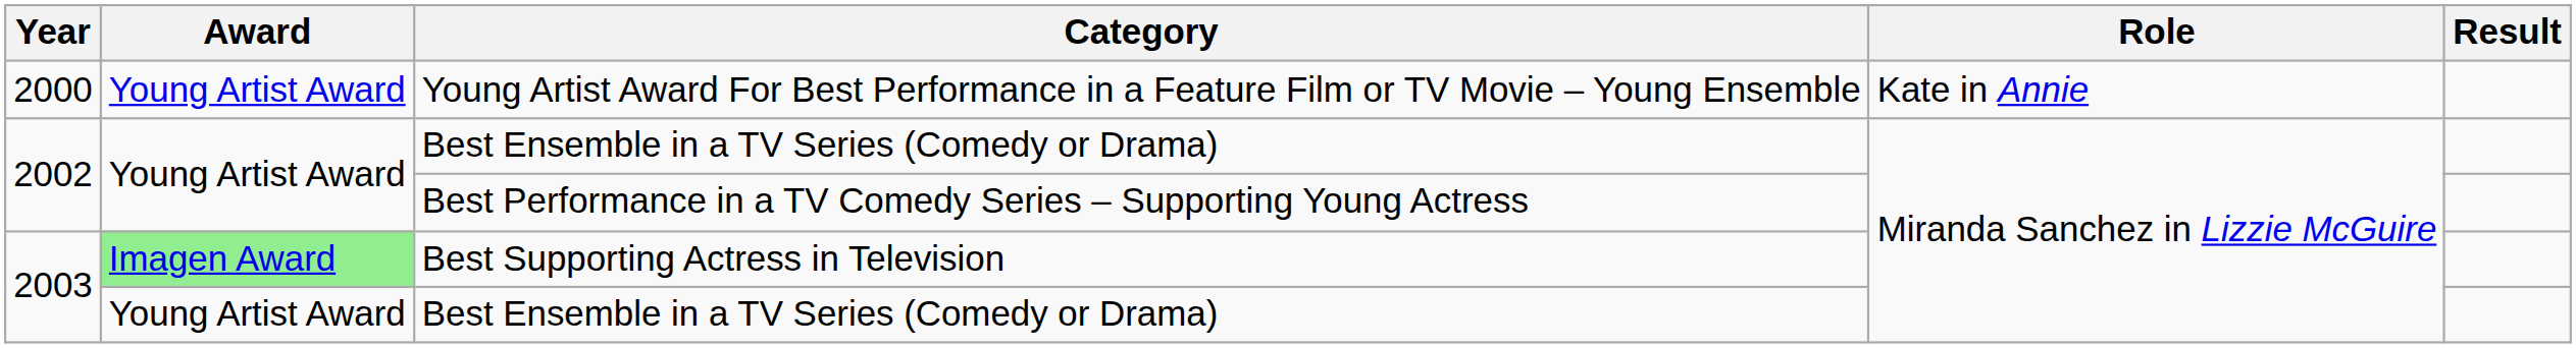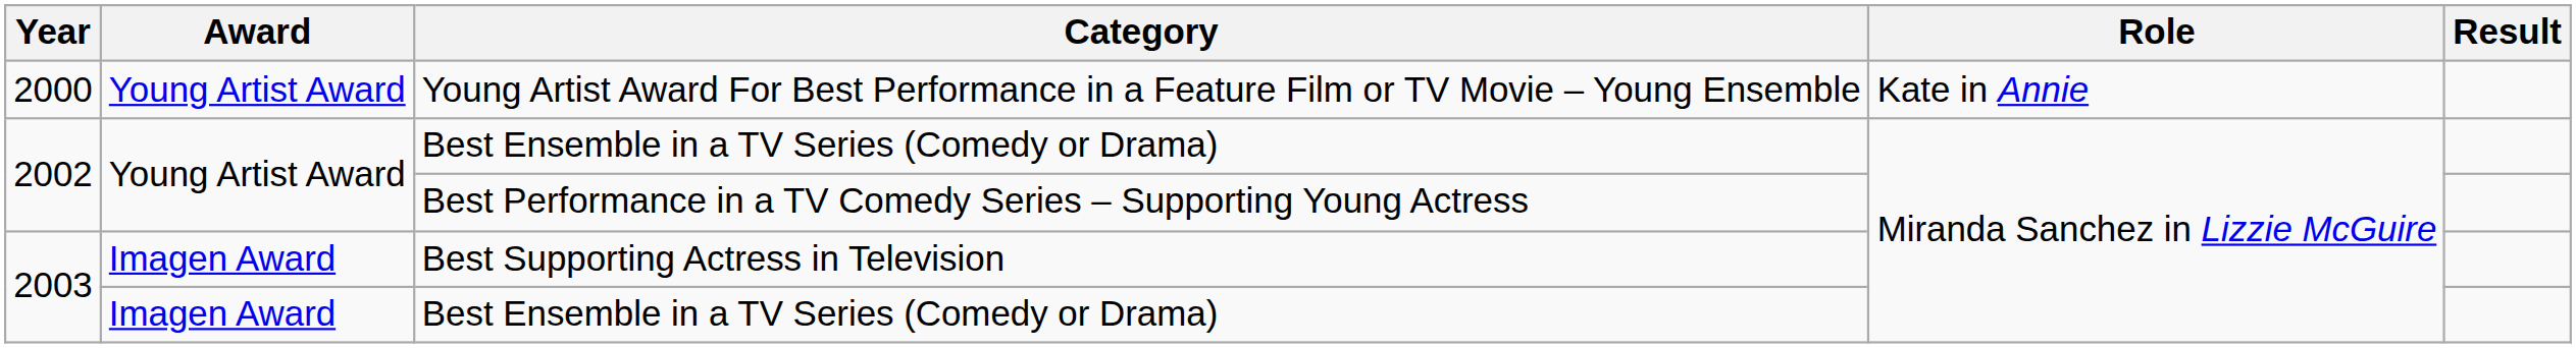 <table class="wikitable">
 <tr>
 <th>Year</th>
 <th>Award</th>
 <th>Category</th>
 <th>Role</th>
 <th>Result</th>
 </tr>
 <tr>
 <td>2000</td>
 <td><a href='#'>Young Artist Award</a></td>
 <td>Young Artist Award For Best Performance in a Feature Film or TV Movie – Young Ensemble</td>
 <td>Kate in <em><a href='#'>Annie</a></em></td>
 <td></td>
 </tr>
 <tr>
 <td rowspan=2>2002</td>
 <td rowspan=2>Young Artist Award</td>
 <td>Best Ensemble in a TV Series (Comedy or Drama)</td>
 <td rowspan="4">Miranda Sanchez in <em><a href='#'>Lizzie McGuire</a></em></td>
 <td></td>
 </tr>
 <tr>
 <td>Best Performance in a TV Comedy Series – Supporting Young Actress</td>
 <td></td>
 </tr>
 <tr>
 <td rowspan=2>2003</td>
-<td style="background: lightgreen;"><a href='#'>Imagen Award</a></td>
+<td><a href='#'>Imagen Award</a></td>
 <td>Best Supporting Actress in Television</td>
 <td></td>
 </tr>
 <tr>
-<td>Young Artist Award</td>
+<td><a href='#'>Imagen Award</a></td>
 <td>Best Ensemble in a TV Series (Comedy or Drama)</td>
 <td></td>
 </tr>
 </table>
